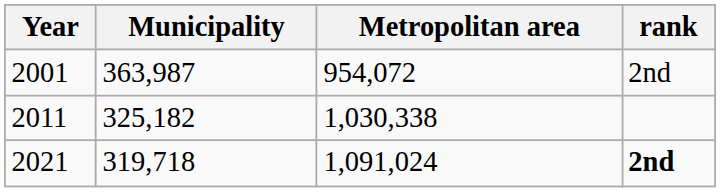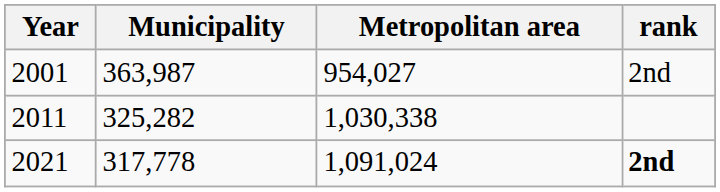 <table class="wikitable" style="width:400px;">
 <tr>
 <th>Year</th>
 <th>Municipality</th>
 <th>Metropolitan area</th>
 <th>rank</th>
 </tr>
 <tr>
 <td>2001</td>
 <td>363,987</td>
-<td>954,072</td>
+<td>954,027</td>
 <td> 2nd</td>
 </tr>
 <tr>
 <td>2011</td>
-<td>325,182</td>
+<td>325,282</td>
 <td>1,030,338</td>
 </tr>
 <tr>
 <td>2021</td>
-<td>319,718</td>
+<td>317,778</td>
 <td>1,091,024</td>
 <td><strong> 2nd</strong></td>
 </tr>
 </table>
